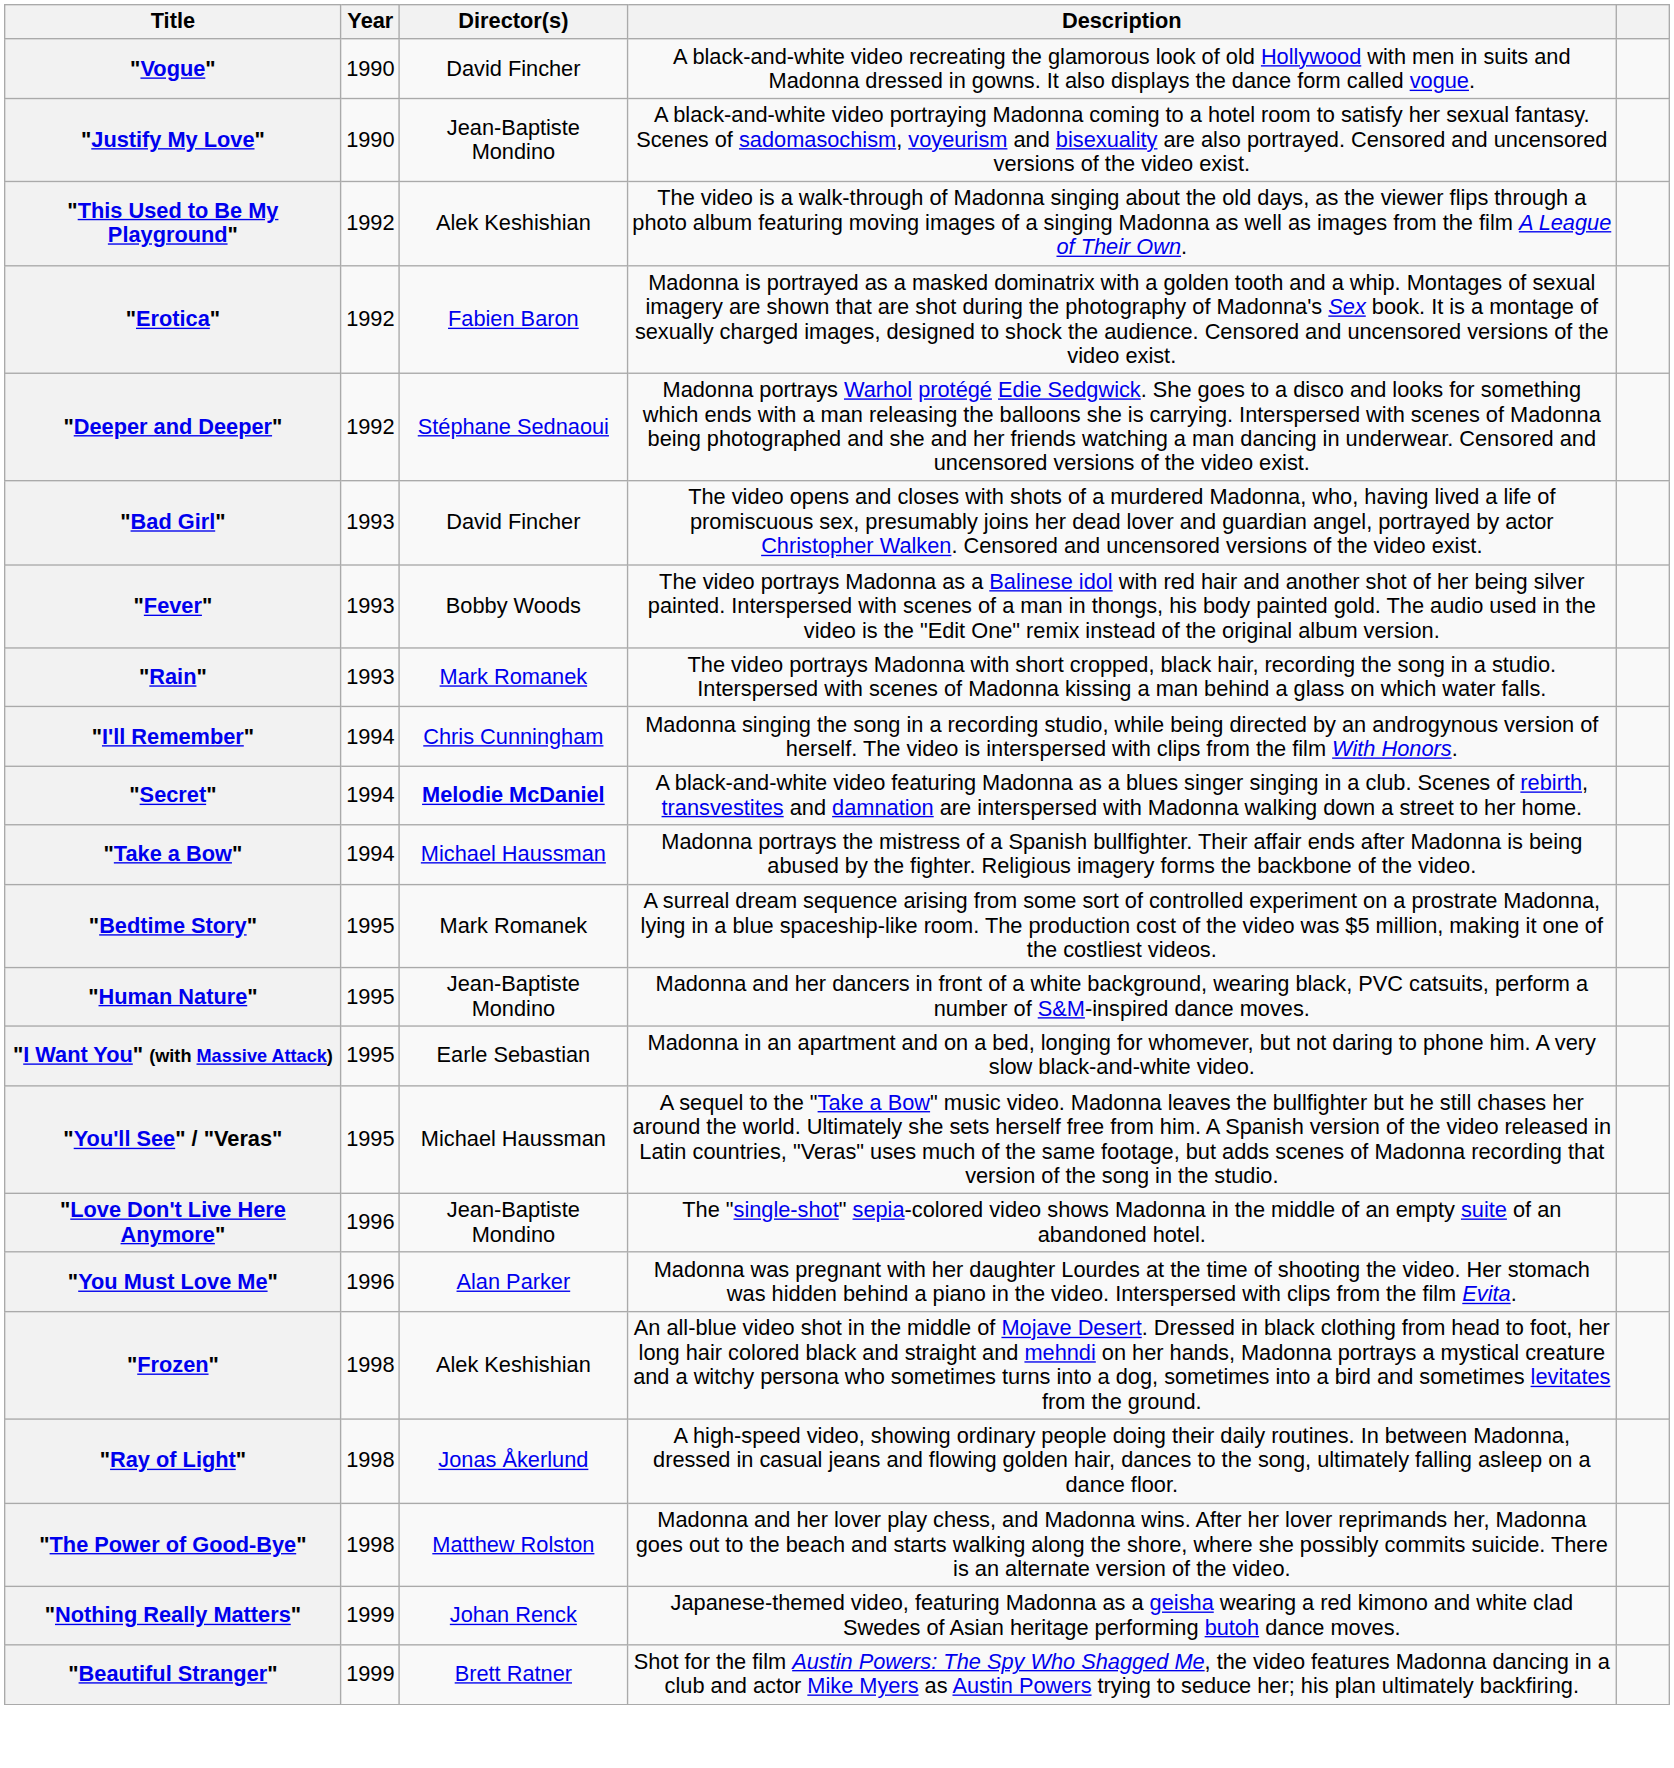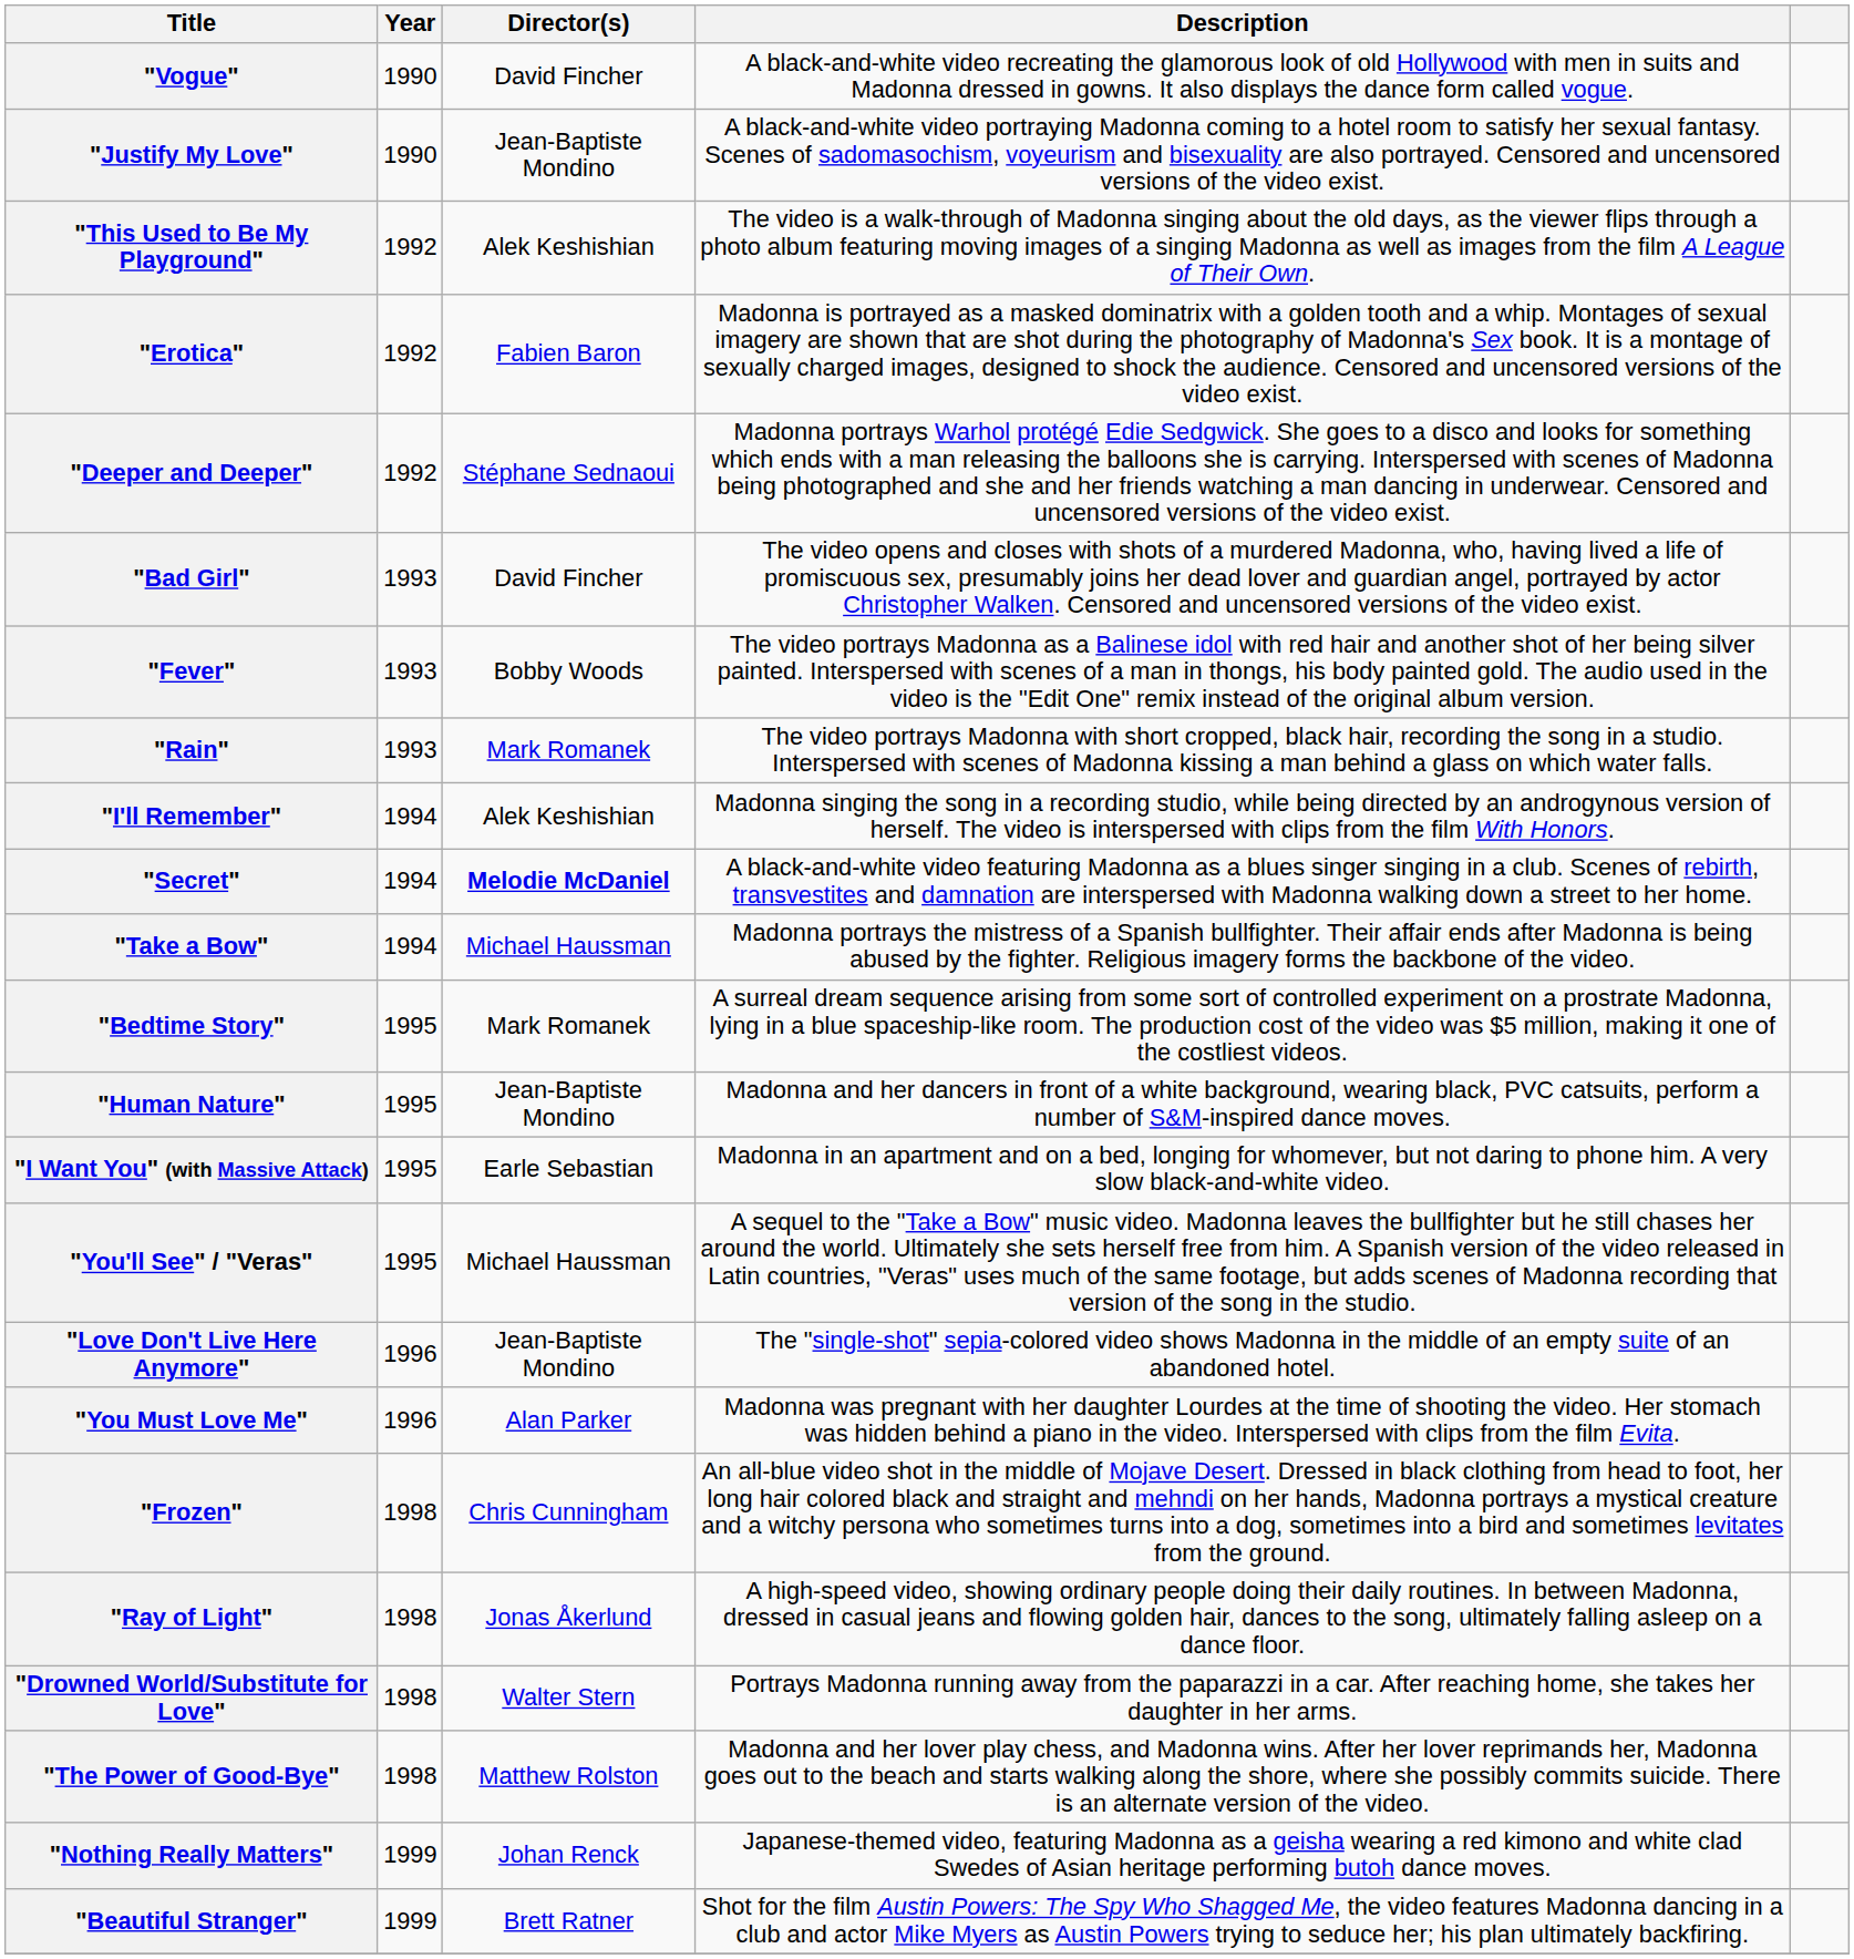 <table class="wikitable sortable plainrowheaders" style="text-align:center;">
 <tr>
 <th scope="col" style="width:15em;">Title</th>
 <th scope="col" style="width:2em;">Year</th>
 <th scope="col" style="width:10em;">Director(s)</th>
 <th scope="col" style="width:45em;" class="unsortable">Description</th>
 <th scope="col" style="width:2em;" class="unsortable"></th>
 </tr>
 <tr>
 <th scope="row">"<a href='#'>Vogue</a>"</th>
 <td>1990</td>
 <td>David Fincher</td>
 <td>A black-and-white video recreating the glamorous look of old <a href='#'>Hollywood</a> with men in suits and Madonna dressed in gowns. It also displays the dance form called <a href='#'>vogue</a>.</td>
 <td><br></td>
 </tr>
 <tr>
 <th scope="row">"<a href='#'>Justify My Love</a>"</th>
 <td>1990</td>
 <td>Jean-Baptiste Mondino</td>
 <td>A black-and-white video portraying Madonna coming to a hotel room to satisfy her sexual fantasy. Scenes of <a href='#'>sadomasochism</a>, <a href='#'>voyeurism</a> and <a href='#'>bisexuality</a> are also portrayed. Censored and uncensored versions of the video exist.</td>
 <td></td>
 </tr>
 <tr>
 <th scope="row">"<a href='#'>This Used to Be My Playground</a>"</th>
 <td>1992</td>
 <td>Alek Keshishian</td>
 <td>The video is a walk-through of Madonna singing about the old days, as the viewer flips through a photo album featuring moving images of a singing Madonna as well as images from the film <em><a href='#'>A League of Their Own</a></em>.</td>
 <td></td>
 </tr>
 <tr>
 <th scope="row">"<a href='#'>Erotica</a>"</th>
 <td>1992</td>
 <td><a href='#'>Fabien Baron</a></td>
 <td>Madonna is portrayed as a masked dominatrix with a golden tooth and a whip. Montages of sexual imagery are shown that are shot during the photography of Madonna's <em><a href='#'>Sex</a></em> book. It is a montage of sexually charged images, designed to shock the audience. Censored and uncensored versions of the video exist.</td>
 <td></td>
 </tr>
 <tr>
 <th scope="row">"<a href='#'>Deeper and Deeper</a>"</th>
 <td>1992</td>
 <td><a href='#'>Stéphane Sednaoui</a></td>
 <td>Madonna portrays <a href='#'>Warhol</a> <a href='#'>protégé</a> <a href='#'>Edie Sedgwick</a>. She goes to a disco and looks for something which ends with a man releasing the balloons she is carrying. Interspersed with scenes of Madonna being photographed and she and her friends watching a man dancing in underwear. Censored and uncensored versions of the video exist.</td>
 <td></td>
 </tr>
 <tr>
 <th scope="row">"<a href='#'>Bad Girl</a>"</th>
 <td>1993</td>
 <td>David Fincher</td>
 <td>The video opens and closes with shots of a murdered Madonna, who, having lived a life of promiscuous sex, presumably joins her dead lover and guardian angel, portrayed by actor <a href='#'>Christopher Walken</a>. Censored and uncensored versions of the video exist.</td>
 <td></td>
 </tr>
 <tr>
 <th scope="row">"<a href='#'>Fever</a>"</th>
 <td>1993</td>
 <td>Bobby Woods</td>
 <td>The video portrays Madonna as a <a href='#'>Balinese idol</a> with red hair and another shot of her being silver painted. Interspersed with scenes of a man in thongs, his body painted gold. The audio used in the video is the "Edit One" remix instead of the original album version.</td>
 <td></td>
 </tr>
 <tr>
 <th scope="row">"<a href='#'>Rain</a>"</th>
 <td>1993</td>
 <td><a href='#'>Mark Romanek</a></td>
 <td>The video portrays Madonna with short cropped, black hair, recording the song in a studio. Interspersed with scenes of Madonna kissing a man behind a glass on which water falls.</td>
 <td><br></td>
 </tr>
 <tr>
 <th scope="row">"<a href='#'>I'll Remember</a>"</th>
 <td>1994</td>
-<td><a href='#'>Chris Cunningham</a></td>
+<td>Alek Keshishian</td>
 <td>Madonna singing the song in a recording studio, while being directed by an androgynous version of herself. The video is interspersed with clips from the film <em><a href='#'>With Honors</a></em>.</td>
 <td></td>
 </tr>
 <tr>
 <th scope="row">"<a href='#'>Secret</a>"</th>
 <td>1994</td>
 <td><strong><a href='#'>Melodie McDaniel</a></strong></td>
 <td>A black-and-white video featuring Madonna as a blues singer singing in a club. Scenes of <a href='#'>rebirth</a>, <a href='#'>transvestites</a> and <a href='#'>damnation</a> are interspersed with Madonna walking down a street to her home.</td>
 <td></td>
 </tr>
 <tr>
 <th scope="row">"<a href='#'>Take a Bow</a>"</th>
 <td>1994</td>
 <td><a href='#'>Michael Haussman</a></td>
 <td>Madonna portrays the mistress of a Spanish bullfighter. Their affair ends after Madonna is being abused by the fighter. Religious imagery forms the backbone of the video.</td>
 <td></td>
 </tr>
 <tr>
 <th scope="row">"<a href='#'>Bedtime Story</a>"</th>
 <td>1995</td>
 <td>Mark Romanek</td>
 <td>A surreal dream sequence arising from some sort of controlled experiment on a prostrate Madonna, lying in a blue spaceship-like room. The production cost of the video was $5 million, making it one of the costliest videos.</td>
 <td><br><br></td>
 </tr>
 <tr>
 <th scope="row">"<a href='#'>Human Nature</a>"</th>
 <td>1995</td>
 <td>Jean-Baptiste Mondino</td>
 <td>Madonna and her dancers in front of a white background, wearing black, PVC catsuits, perform a number of <a href='#'>S&M</a>-inspired dance moves.</td>
 <td></td>
 </tr>
 <tr>
 <th scope="row">"<a href='#'>I Want You</a>" <small>(with <a href='#'>Massive Attack</a>)</small></th>
 <td>1995</td>
 <td>Earle Sebastian</td>
 <td>Madonna in an apartment and on a bed, longing for whomever, but not daring to phone him. A very slow black-and-white video.</td>
 <td></td>
 </tr>
 <tr>
 <th scope="row">"<a href='#'>You'll See</a>" / "Veras"</th>
 <td>1995</td>
 <td>Michael Haussman</td>
 <td>A sequel to the "<a href='#'>Take a Bow</a>" music video. Madonna leaves the bullfighter but he still chases her around the world. Ultimately she sets herself free from him. A Spanish version of the video released in Latin countries, "Veras" uses much of the same footage, but adds scenes of Madonna recording that version of the song in the studio.</td>
 <td><br></td>
 </tr>
 <tr>
 <th scope="row">"<a href='#'>Love Don't Live Here Anymore</a>"</th>
 <td>1996</td>
 <td>Jean-Baptiste Mondino</td>
 <td>The "<a href='#'>single-shot</a>" <a href='#'>sepia</a>-colored video shows Madonna in the middle of an empty <a href='#'>suite</a> of an abandoned hotel.</td>
 <td></td>
 </tr>
 <tr>
 <th scope="row">"<a href='#'>You Must Love Me</a>"</th>
 <td>1996</td>
 <td><a href='#'>Alan Parker</a></td>
 <td>Madonna was pregnant with her daughter Lourdes at the time of shooting the video. Her stomach was hidden behind a piano in the video. Interspersed with clips from the film <em><a href='#'>Evita</a></em>.</td>
 <td></td>
 </tr>
 <tr>
 <th scope="row">"<a href='#'>Frozen</a>"</th>
 <td>1998</td>
-<td>Alek Keshishian</td>
+<td><a href='#'>Chris Cunningham</a></td>
 <td>An all-blue video shot in the middle of <a href='#'>Mojave Desert</a>. Dressed in black clothing from head to foot, her long hair colored black and straight and <a href='#'>mehndi</a> on her hands, Madonna portrays a mystical creature and a witchy persona who sometimes turns into a dog, sometimes into a bird and sometimes <a href='#'>levitates</a> from the ground.</td>
 <td></td>
 </tr>
 <tr>
 <th scope="row">"<a href='#'>Ray of Light</a>"</th>
 <td>1998</td>
 <td><a href='#'>Jonas Åkerlund</a></td>
 <td>A high-speed video, showing ordinary people doing their daily routines. In between Madonna, dressed in casual jeans and flowing golden hair, dances to the song, ultimately falling asleep on a dance floor.</td>
 <td><br></td>
+</tr>
+<tr>
+<th scope="row">"<a href='#'>Drowned World/Substitute for Love</a>"</th>
+<td>1998</td>
+<td><a href='#'>Walter Stern</a></td>
+<td>Portrays Madonna running away from the paparazzi in a car. After reaching home, she takes her daughter in her arms.</td>
+<td></td>
 </tr>
 <tr>
 <th scope="row">"<a href='#'>The Power of Good-Bye</a>"</th>
 <td>1998</td>
 <td><a href='#'>Matthew Rolston</a></td>
 <td>Madonna and her lover play chess, and Madonna wins. After her lover reprimands her, Madonna goes out to the beach and starts walking along the shore, where she possibly commits suicide. There is an alternate version of the video.</td>
 <td></td>
 </tr>
 <tr>
 <th scope="row">"<a href='#'>Nothing Really Matters</a>"</th>
 <td>1999</td>
 <td><a href='#'>Johan Renck</a></td>
 <td>Japanese-themed video, featuring Madonna as a <a href='#'>geisha</a> wearing a red kimono and white clad Swedes of Asian heritage performing <a href='#'>butoh</a> dance moves.</td>
 <td></td>
 </tr>
 <tr>
 <th scope="row">"<a href='#'>Beautiful Stranger</a>"</th>
 <td>1999</td>
 <td><a href='#'>Brett Ratner</a></td>
 <td>Shot for the film <em><a href='#'>Austin Powers: The Spy Who Shagged Me</a></em>, the video features Madonna dancing in a club and actor <a href='#'>Mike Myers</a> as <a href='#'>Austin Powers</a> trying to seduce her; his plan ultimately backfiring.</td>
 <td></td>
 </tr>
 <tr>
 </tr>
 </table>
